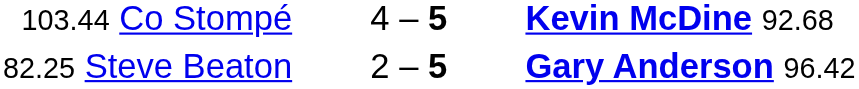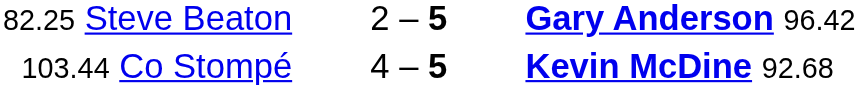 <table style="text-align:center">
 <tr>
 <th width=223></th>
 <th width=100></th>
 <th width=223></th>
 </tr>
 <tr>
+<td align=right><small>82.25</small> <a href='#'>Steve Beaton</a> </td>
+<td>2 – <strong>5</strong></td>
+<td align=left> <strong><a href='#'>Gary Anderson</a></strong> <small>96.42</small></td>
+</tr>
+<tr>
 <td align=right><small>103.44</small> <a href='#'>Co Stompé</a> </td>
 <td>4 – <strong>5</strong></td>
 <td align=left> <strong><a href='#'>Kevin McDine</a></strong> <small>92.68</small></td>
 </tr>
-<tr>
-<td align=right><small>82.25</small> <a href='#'>Steve Beaton</a> </td>
-<td>2 – <strong>5</strong></td>
-<td align=left> <strong><a href='#'>Gary Anderson</a></strong> <small>96.42</small></td>
-</tr>
 </table>
